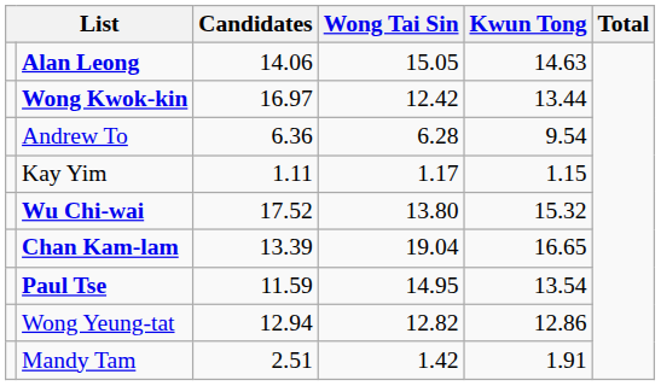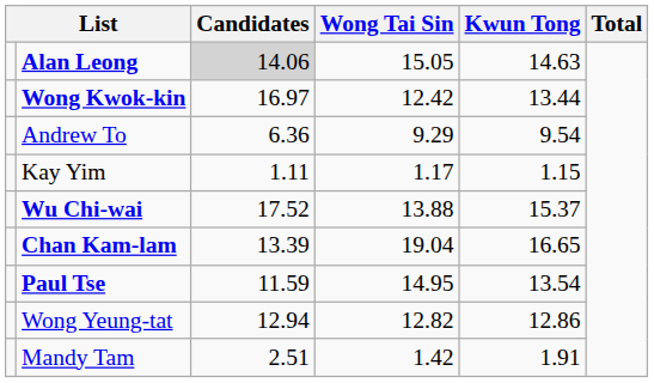 <table class="wikitable sortable" style="text-align: right;">
 <tr>
 <th colspan="2" rowspan="1" align="center">List</th>
 <th align="center">Candidates</th>
 <th align="center"><a href='#'>Wong Tai Sin</a></th>
 <th align="center"><a href='#'>Kwun Tong</a></th>
 <th align="center">Total</th>
 </tr>
 <tr>
 <td></td>
 <td align="left"><strong><a href='#'>Alan Leong</a></strong></td>
-<td>14.06</td>
+<td style="background: lightgrey;">14.06</td>
 <td>15.05</td>
 <td>14.63</td>
 </tr>
 <tr>
 <td></td>
 <td align="left"><strong><a href='#'>Wong Kwok-kin</a></strong></td>
 <td>16.97</td>
 <td>12.42</td>
 <td>13.44</td>
 </tr>
 <tr>
 <td></td>
 <td align="left"><a href='#'>Andrew To</a></td>
 <td>6.36</td>
-<td>6.28</td>
+<td>9.29</td>
 <td>9.54</td>
 </tr>
 <tr>
 <td></td>
 <td align="left">Kay Yim</td>
 <td>1.11</td>
 <td>1.17</td>
 <td>1.15</td>
 </tr>
 <tr>
 <td></td>
 <td align="left"><strong><a href='#'>Wu Chi-wai</a></strong></td>
 <td>17.52</td>
-<td>13.80</td>
-<td>15.32</td>
+<td>13.88</td>
+<td>15.37</td>
 </tr>
 <tr>
 <td></td>
 <td align="left"><strong><a href='#'>Chan Kam-lam</a></strong></td>
 <td>13.39</td>
 <td>19.04</td>
 <td>16.65</td>
 </tr>
 <tr>
 <td></td>
 <td align="left"><strong><a href='#'>Paul Tse</a></strong></td>
 <td>11.59</td>
 <td>14.95</td>
 <td>13.54</td>
 </tr>
 <tr>
 <td></td>
 <td align="left"><a href='#'>Wong Yeung-tat</a></td>
 <td>12.94</td>
 <td>12.82</td>
 <td>12.86</td>
 </tr>
 <tr>
 <td></td>
 <td align="left"><a href='#'>Mandy Tam</a></td>
 <td>2.51</td>
 <td>1.42</td>
 <td>1.91</td>
 </tr>
 </table>
